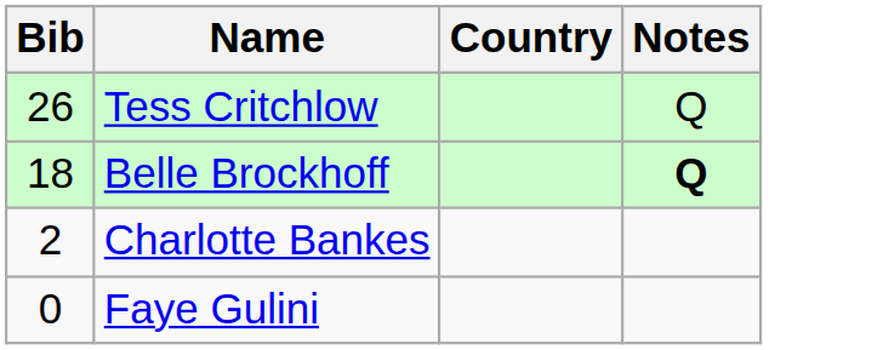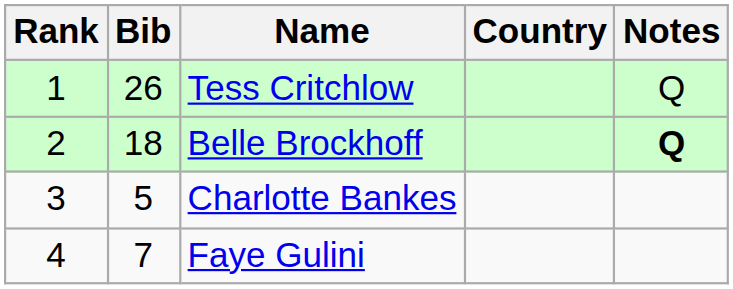 <table class="wikitable" style="text-align:center;">
 <tr>
+<th>Rank</th>
 <th>Bib</th>
 <th>Name</th>
 <th>Country</th>
 <th>Notes</th>
 </tr>
 <tr bgcolor=ccffcc>
+<td>1</td>
 <td>26</td>
 <td align=left><a href='#'>Tess Critchlow</a></td>
 <td align=left></td>
 <td>Q</td>
 </tr>
 <tr bgcolor=ccffcc>
+<td>2</td>
 <td>18</td>
 <td align=left><a href='#'>Belle Brockhoff</a></td>
 <td align=left></td>
 <td><strong>Q</strong></td>
 </tr>
 <tr>
-<td>2</td>
+<td>3</td>
+<td>5</td>
 <td align=left><a href='#'>Charlotte Bankes</a></td>
 <td align=left></td>
 <td></td>
 </tr>
 <tr>
-<td>0</td>
+<td>4</td>
+<td>7</td>
 <td align=left><a href='#'>Faye Gulini</a></td>
 <td align=left></td>
 <td></td>
 </tr>
 </table>
